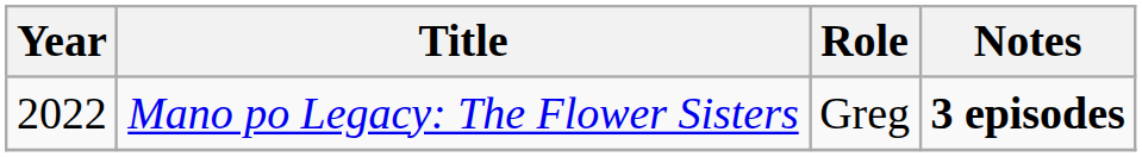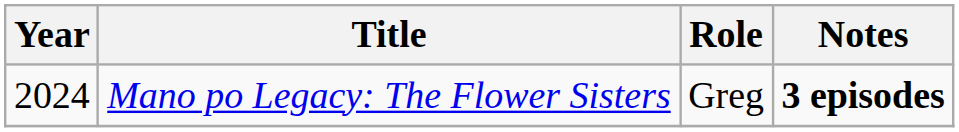 <table class="wikitable sortable">
 <tr>
 <th>Year</th>
 <th>Title</th>
 <th>Role</th>
 <th class="unsortable">Notes</th>
 </tr>
 <tr>
-<td>2022</td>
+<td>2024</td>
 <td><a href='#'><em>Mano po Legacy: The Flower Sisters</em></a></td>
 <td>Greg</td>
 <td><strong>3 episodes</strong></td>
 </tr>
 <tr>
 </tr>
 </table>
